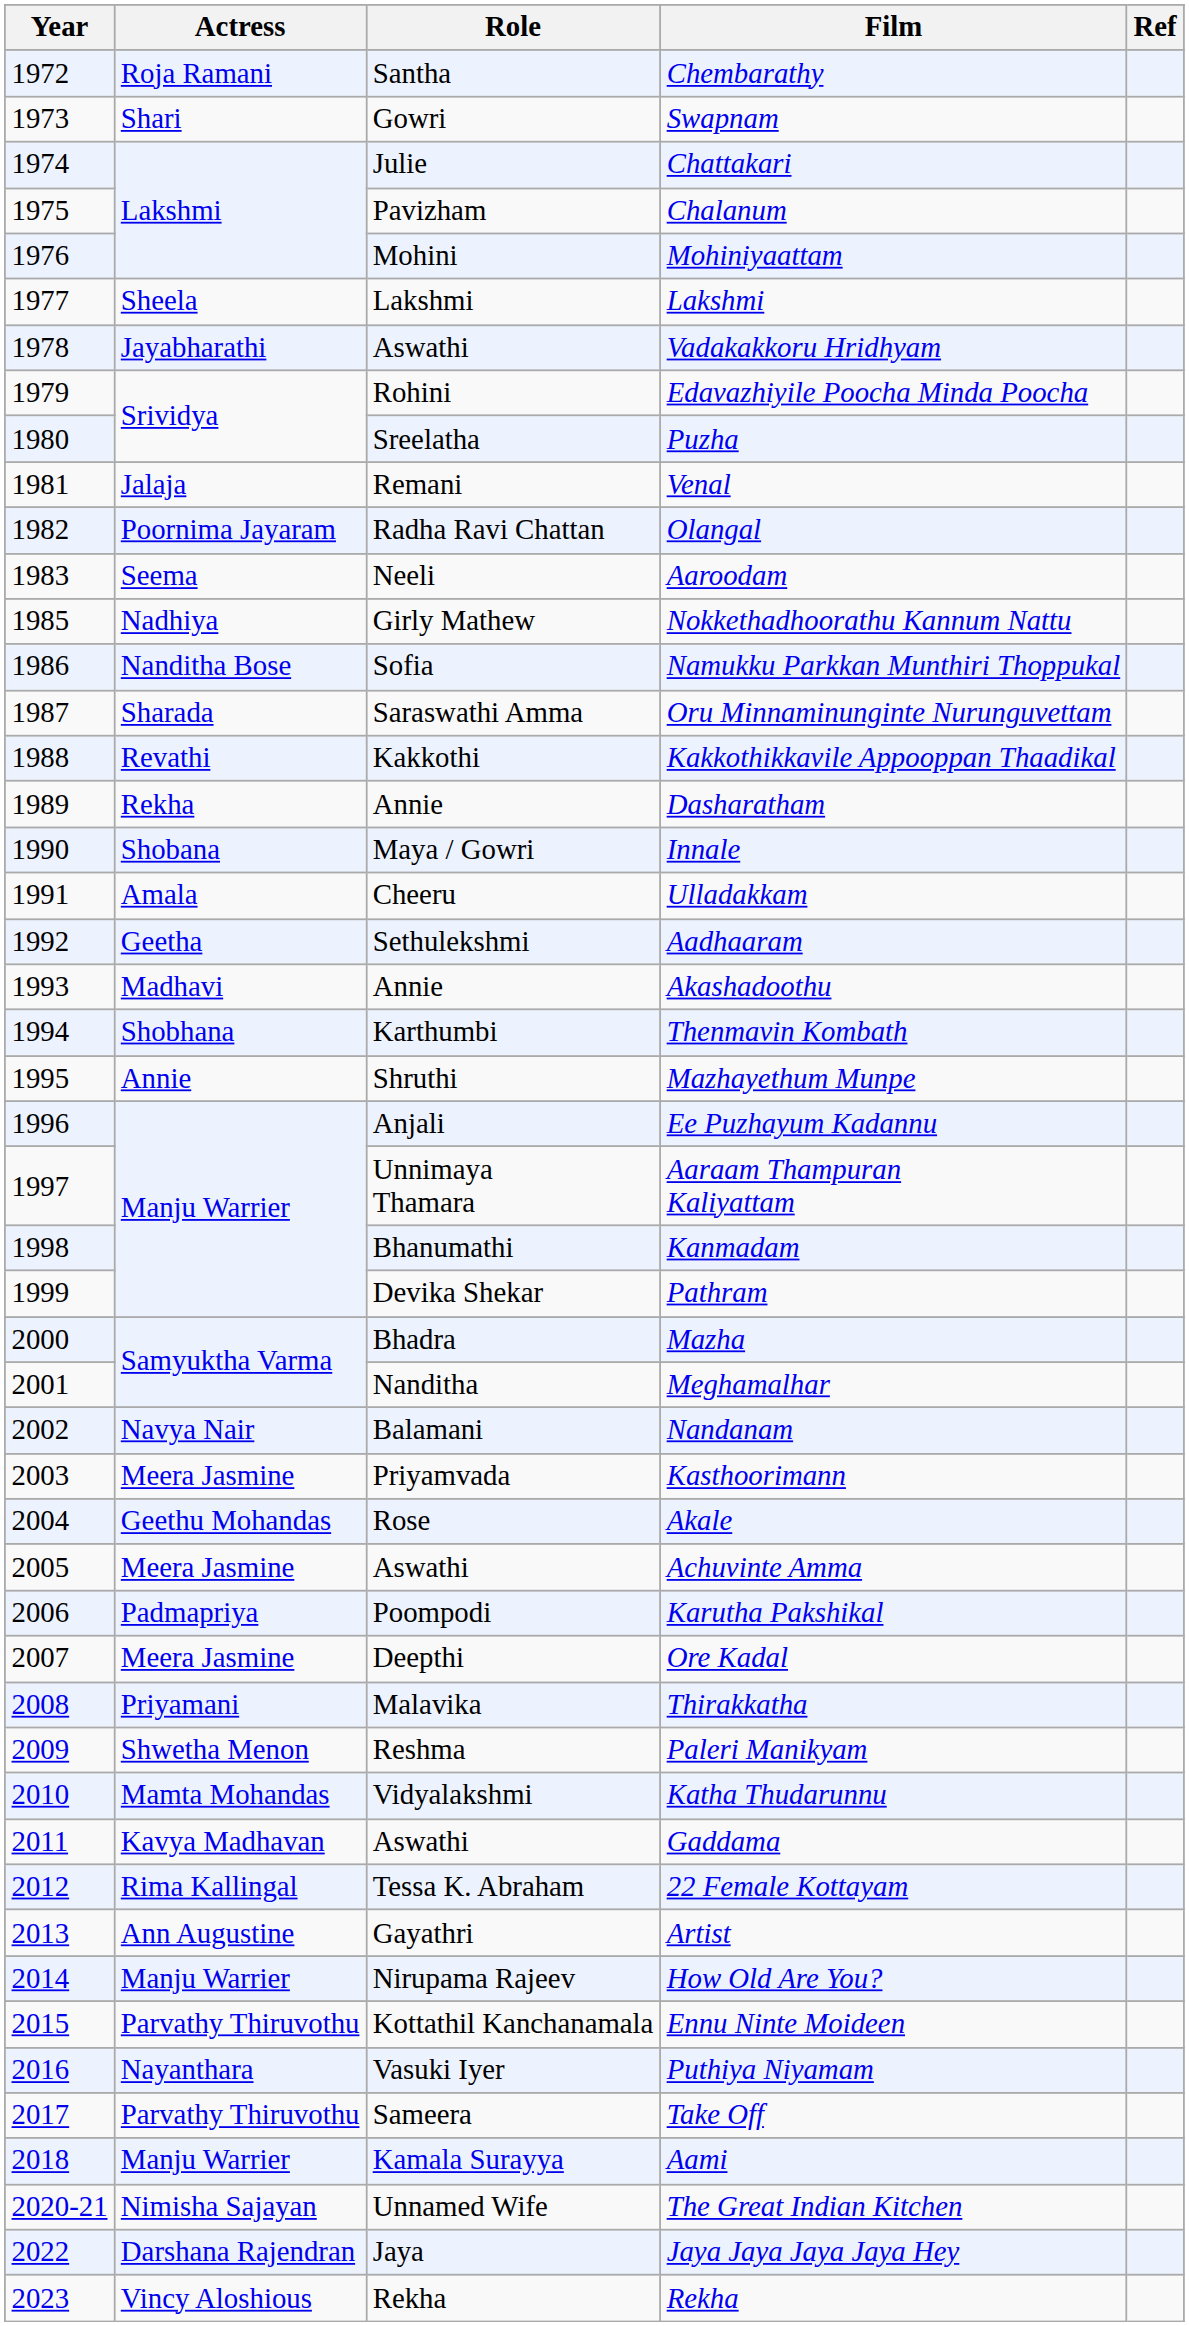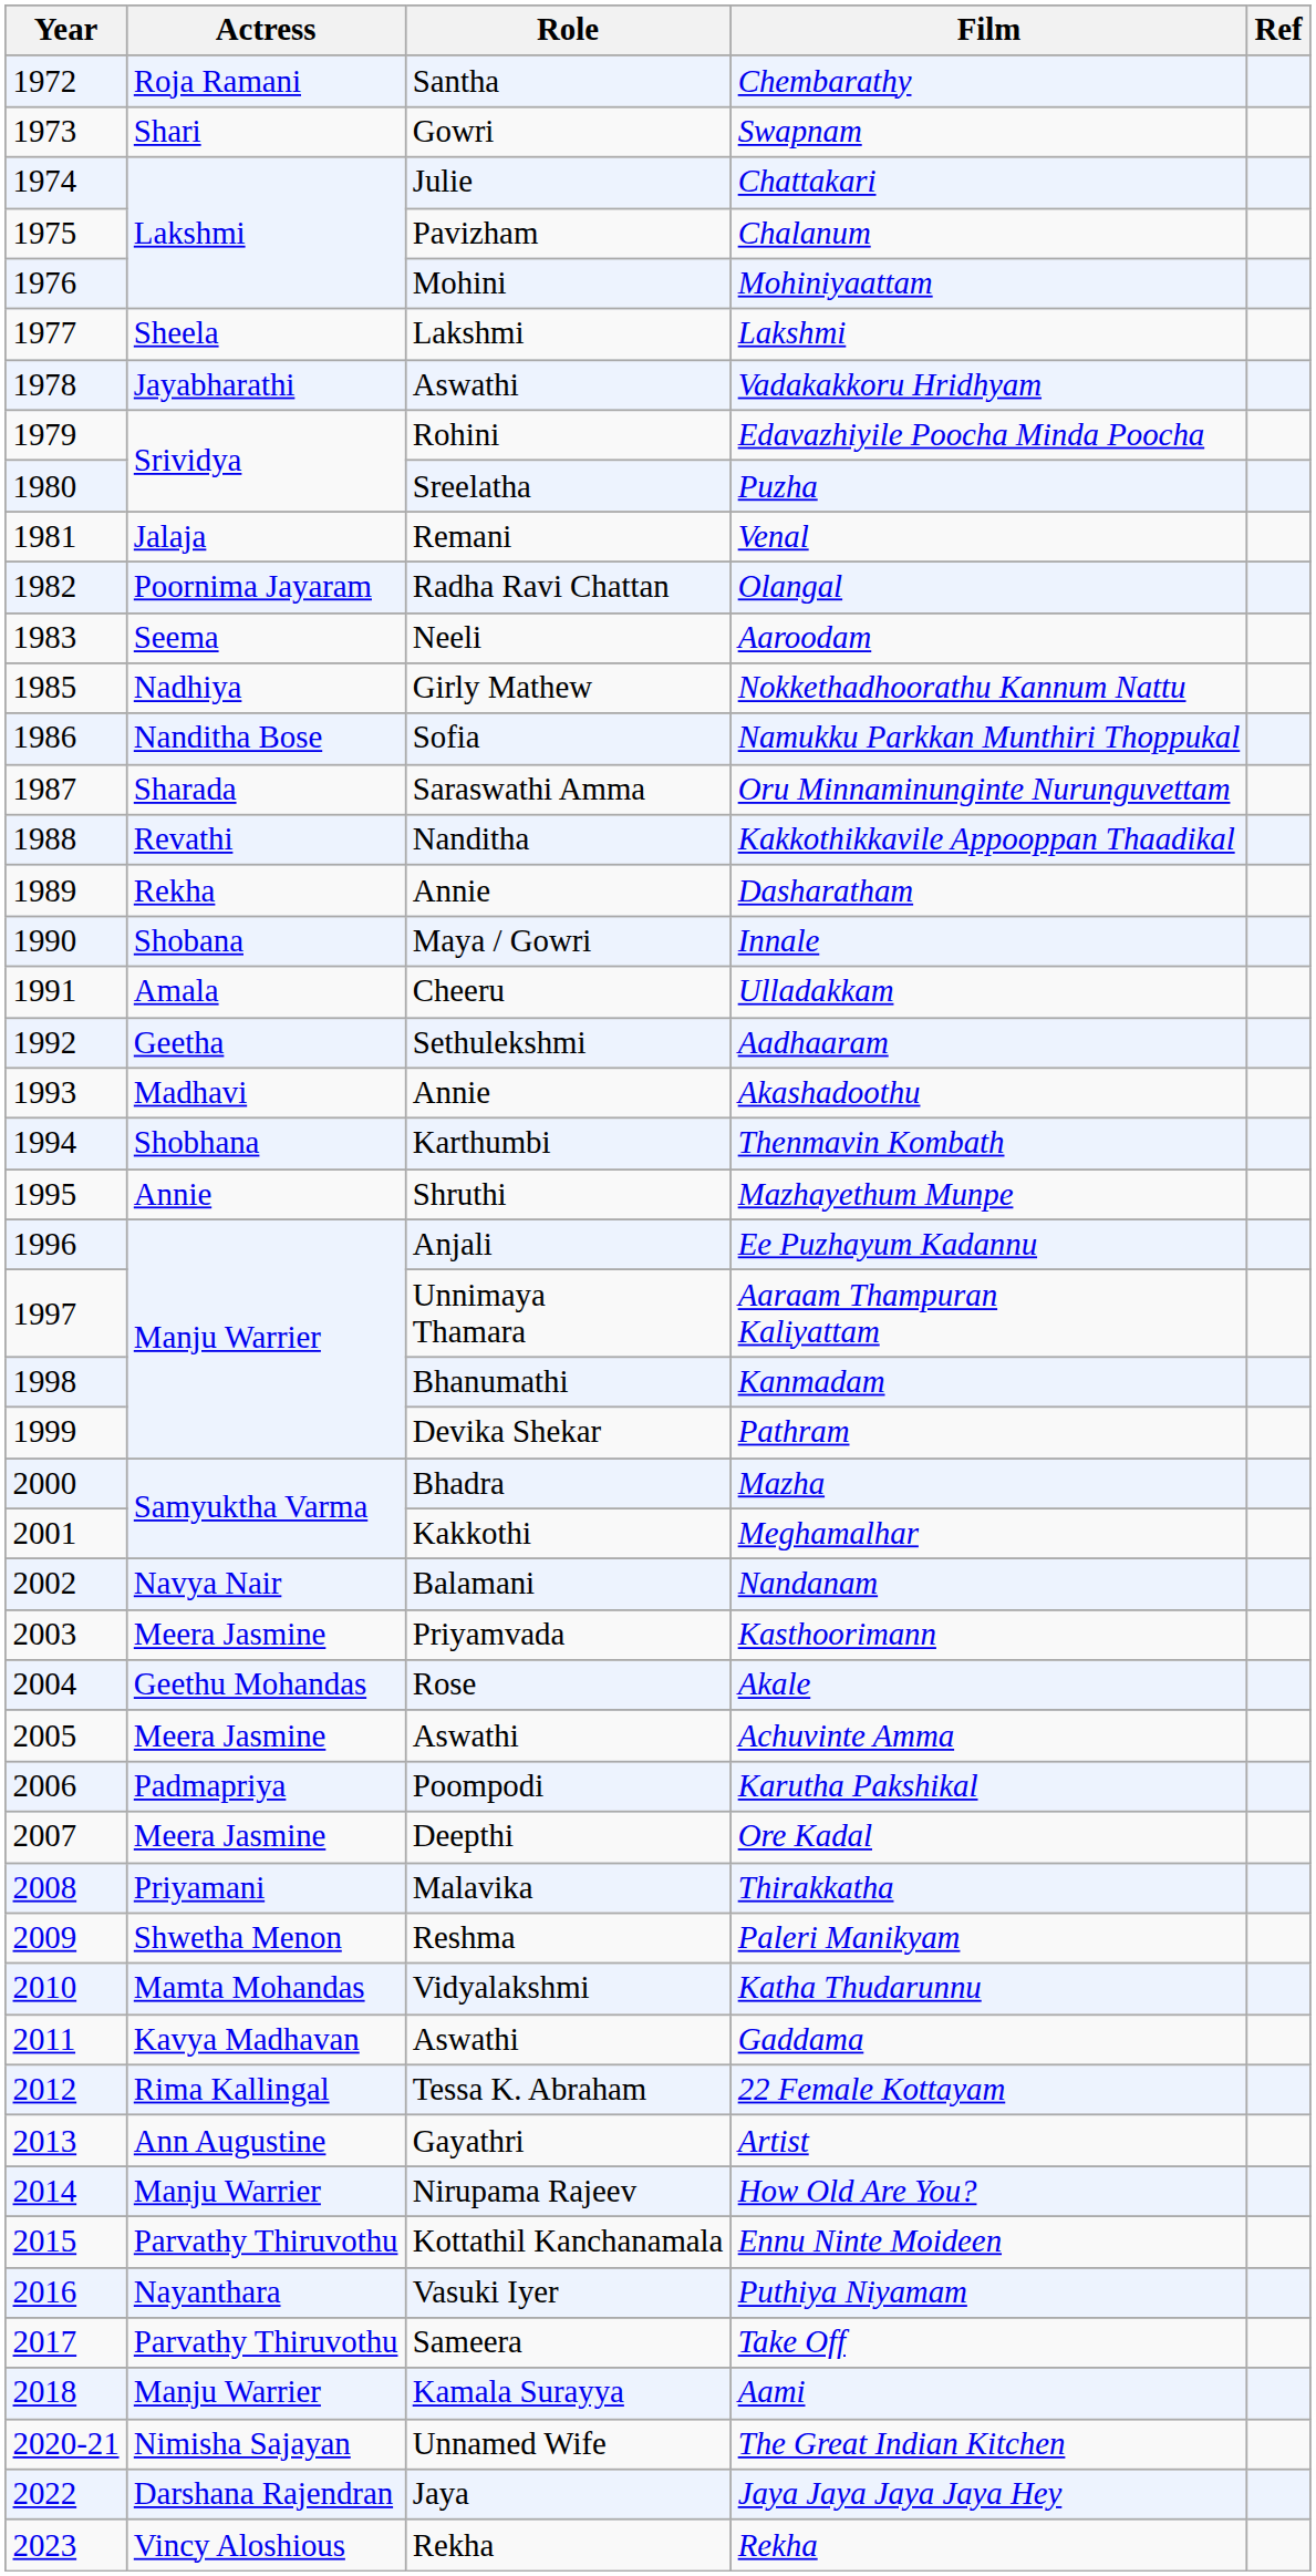 <table class="wikitable sortable">
 <tr>
 <th>Year</th>
 <th>Actress</th>
 <th>Role</th>
 <th>Film</th>
 <th>Ref</th>
 </tr>
 <tr style="background:#edf3fe;">
 <td>1972</td>
 <td><a href='#'>Roja Ramani</a></td>
 <td>Santha</td>
 <td><em><a href='#'>Chembarathy</a></em></td>
 <td></td>
 </tr>
 <tr>
 <td>1973</td>
 <td><a href='#'>Shari</a></td>
 <td>Gowri</td>
 <td><em><a href='#'>Swapnam</a></em></td>
 <td></td>
 </tr>
 <tr style="background:#edf3fe;">
 <td>1974</td>
 <td rowspan="3"><a href='#'>Lakshmi</a></td>
 <td>Julie</td>
 <td><em><a href='#'>Chattakari</a></em></td>
 <td></td>
 </tr>
 <tr>
 <td>1975</td>
 <td>Pavizham</td>
 <td><em><a href='#'>Chalanum</a></em></td>
 <td></td>
 </tr>
 <tr style="background:#edf3fe;">
 <td>1976</td>
 <td>Mohini</td>
 <td><em><a href='#'>Mohiniyaattam</a></em></td>
 <td></td>
 </tr>
 <tr>
 <td>1977</td>
 <td><a href='#'>Sheela</a></td>
 <td>Lakshmi</td>
 <td><em><a href='#'>Lakshmi</a></em></td>
 <td></td>
 </tr>
 <tr style="background:#edf3fe;">
 <td>1978</td>
 <td><a href='#'>Jayabharathi</a></td>
 <td>Aswathi</td>
 <td><em><a href='#'>Vadakakkoru Hridhyam</a></em></td>
 <td></td>
 </tr>
 <tr>
 <td>1979</td>
 <td rowspan="2"><a href='#'>Srividya</a></td>
 <td>Rohini</td>
 <td><em><a href='#'>Edavazhiyile Poocha Minda Poocha</a></em></td>
 <td></td>
 </tr>
 <tr style="background:#edf3fe;">
 <td>1980</td>
 <td>Sreelatha</td>
 <td><em><a href='#'>Puzha</a></em></td>
 <td></td>
 </tr>
 <tr>
 <td>1981</td>
 <td><a href='#'>Jalaja</a></td>
 <td>Remani</td>
 <td><em><a href='#'>Venal</a></em></td>
 <td></td>
 </tr>
 <tr style="background:#edf3fe;">
 <td>1982</td>
 <td><a href='#'>Poornima Jayaram</a></td>
 <td>Radha Ravi Chattan</td>
 <td><em><a href='#'>Olangal</a></em></td>
 <td></td>
 </tr>
 <tr>
 <td>1983</td>
 <td><a href='#'>Seema</a></td>
 <td>Neeli</td>
 <td><em><a href='#'>Aaroodam</a></em></td>
 <td></td>
 </tr>
 <tr>
 <td>1985</td>
 <td><a href='#'>Nadhiya</a></td>
 <td>Girly Mathew</td>
 <td><em><a href='#'>Nokkethadhoorathu Kannum Nattu</a></em></td>
 <td></td>
 </tr>
 <tr style="background:#edf3fe;">
 <td>1986</td>
 <td><a href='#'>Nanditha Bose</a></td>
 <td>Sofia</td>
 <td><em><a href='#'>Namukku Parkkan Munthiri Thoppukal</a></em></td>
 <td></td>
 </tr>
 <tr>
 <td>1987</td>
 <td><a href='#'>Sharada</a></td>
 <td>Saraswathi Amma</td>
 <td><em><a href='#'>Oru Minnaminunginte Nurunguvettam</a></em></td>
 <td><br></td>
 </tr>
 <tr style="background:#edf3fe;">
 <td>1988</td>
 <td><a href='#'>Revathi</a></td>
-<td>Kakkothi</td>
+<td>Nanditha</td>
 <td><em><a href='#'>Kakkothikkavile Appooppan Thaadikal</a></em></td>
 <td><br></td>
 </tr>
 <tr>
 <td>1989</td>
 <td><a href='#'>Rekha</a></td>
 <td>Annie</td>
 <td><em><a href='#'>Dasharatham</a></em></td>
 <td><br></td>
 </tr>
 <tr style="background:#edf3fe;">
 <td>1990</td>
 <td><a href='#'>Shobana</a></td>
 <td>Maya / Gowri</td>
 <td><em><a href='#'>Innale</a></em></td>
 <td></td>
 </tr>
 <tr>
 <td>1991</td>
 <td><a href='#'>Amala</a></td>
 <td>Cheeru</td>
 <td><em><a href='#'>Ulladakkam</a></em></td>
 <td></td>
 </tr>
 <tr style="background:#edf3fe;">
 <td>1992</td>
 <td><a href='#'>Geetha</a></td>
 <td>Sethulekshmi</td>
 <td><em><a href='#'>Aadhaaram</a></em></td>
 <td><br></td>
 </tr>
 <tr>
 <td>1993</td>
 <td><a href='#'>Madhavi</a></td>
 <td>Annie</td>
 <td><em><a href='#'>Akashadoothu</a></em></td>
 <td></td>
 </tr>
 <tr style="background:#edf3fe;">
 <td>1994</td>
 <td><a href='#'>Shobhana</a></td>
 <td>Karthumbi</td>
 <td><em><a href='#'>Thenmavin Kombath</a></em></td>
 <td></td>
 </tr>
 <tr>
 <td>1995</td>
 <td><a href='#'>Annie</a></td>
 <td>Shruthi</td>
 <td><em><a href='#'>Mazhayethum Munpe</a></em></td>
 <td></td>
 </tr>
 <tr style="background:#edf3fe;">
 <td>1996</td>
 <td rowspan="4"><a href='#'>Manju Warrier</a></td>
 <td>Anjali</td>
 <td><em><a href='#'>Ee Puzhayum Kadannu</a></em></td>
 <td></td>
 </tr>
 <tr>
 <td>1997</td>
 <td>Unnimaya <br> Thamara</td>
 <td><em><a href='#'>Aaraam Thampuran</a></em> <br> <em><a href='#'>Kaliyattam</a></em></td>
 <td></td>
 </tr>
 <tr style="background:#edf3fe;">
 <td>1998</td>
 <td>Bhanumathi</td>
 <td><em><a href='#'>Kanmadam</a></em></td>
 <td></td>
 </tr>
 <tr>
 <td>1999</td>
 <td>Devika Shekar</td>
 <td><em><a href='#'>Pathram</a></em></td>
 <td></td>
 </tr>
 <tr style="background:#edf3fe;">
 <td>2000</td>
 <td rowspan="2"><a href='#'>Samyuktha Varma</a></td>
 <td>Bhadra</td>
 <td><em><a href='#'>Mazha</a></em></td>
 <td></td>
 </tr>
 <tr>
 <td>2001</td>
-<td>Nanditha</td>
+<td>Kakkothi</td>
 <td><em><a href='#'>Meghamalhar</a></em></td>
 <td></td>
 </tr>
 <tr style="background:#edf3fe;">
 <td>2002</td>
 <td><a href='#'>Navya Nair</a></td>
 <td>Balamani</td>
 <td><em><a href='#'>Nandanam</a></em></td>
 <td></td>
 </tr>
 <tr>
 <td>2003</td>
 <td><a href='#'>Meera Jasmine</a></td>
 <td>Priyamvada</td>
 <td><em><a href='#'>Kasthoorimann</a></em></td>
 <td></td>
 </tr>
 <tr style="background:#edf3fe;">
 <td>2004</td>
 <td><a href='#'>Geethu Mohandas</a></td>
 <td>Rose</td>
 <td><em><a href='#'>Akale</a></em></td>
 <td></td>
 </tr>
 <tr>
 <td>2005</td>
 <td><a href='#'>Meera Jasmine</a></td>
 <td>Aswathi</td>
 <td><em><a href='#'>Achuvinte Amma</a></em></td>
 <td></td>
 </tr>
 <tr style="background:#edf3fe;">
 <td>2006</td>
 <td><a href='#'>Padmapriya</a></td>
 <td>Poompodi</td>
 <td><em><a href='#'>Karutha Pakshikal</a></em></td>
 <td></td>
 </tr>
 <tr>
 <td>2007</td>
 <td><a href='#'>Meera Jasmine</a></td>
 <td>Deepthi</td>
 <td><em><a href='#'>Ore Kadal</a></em></td>
 <td></td>
 </tr>
 <tr style="background:#edf3fe;">
 <td><a href='#'>2008</a></td>
 <td><a href='#'>Priyamani</a></td>
 <td>Malavika</td>
 <td><em><a href='#'>Thirakkatha</a></em></td>
 <td></td>
 </tr>
 <tr>
 <td><a href='#'>2009</a></td>
 <td><a href='#'>Shwetha Menon</a></td>
 <td>Reshma</td>
 <td><em><a href='#'>Paleri Manikyam</a></em></td>
 <td></td>
 </tr>
 <tr style="background:#edf3fe;">
 <td><a href='#'>2010</a></td>
 <td><a href='#'>Mamta Mohandas</a></td>
 <td>Vidyalakshmi</td>
 <td><em><a href='#'>Katha Thudarunnu</a></em></td>
 <td></td>
 </tr>
 <tr>
 <td><a href='#'>2011</a></td>
 <td><a href='#'>Kavya Madhavan</a></td>
 <td>Aswathi</td>
 <td><em><a href='#'>Gaddama</a></em></td>
 <td></td>
 </tr>
 <tr style="background:#edf3fe;">
 <td><a href='#'>2012</a></td>
 <td><a href='#'>Rima Kallingal</a></td>
 <td>Tessa K. Abraham</td>
 <td><em><a href='#'>22 Female Kottayam</a></em></td>
 <td></td>
 </tr>
 <tr>
 <td><a href='#'>2013</a></td>
 <td><a href='#'>Ann Augustine</a></td>
 <td>Gayathri</td>
 <td><em><a href='#'>Artist</a></em></td>
 <td></td>
 </tr>
 <tr style="background:#edf3fe;">
 <td><a href='#'>2014</a></td>
 <td><a href='#'>Manju Warrier</a></td>
 <td>Nirupama Rajeev</td>
 <td><em><a href='#'>How Old Are You?</a></em></td>
 <td></td>
 </tr>
 <tr>
 <td><a href='#'>2015</a></td>
 <td><a href='#'>Parvathy Thiruvothu</a></td>
 <td>Kottathil Kanchanamala</td>
 <td><em><a href='#'>Ennu Ninte Moideen</a></em></td>
 <td></td>
 </tr>
 <tr style="background:#edf3fe;">
 <td><a href='#'>2016</a></td>
 <td><a href='#'>Nayanthara</a></td>
 <td>Vasuki Iyer</td>
 <td><em><a href='#'>Puthiya Niyamam</a></em></td>
 <td></td>
 </tr>
 <tr>
 <td><a href='#'>2017</a></td>
 <td><a href='#'>Parvathy Thiruvothu</a></td>
 <td>Sameera</td>
 <td><em><a href='#'>Take Off</a></em></td>
 <td></td>
 </tr>
 <tr style="background:#edf3fe;">
 <td><a href='#'>2018</a></td>
 <td><a href='#'>Manju Warrier</a></td>
 <td><a href='#'>Kamala Surayya</a></td>
 <td><em><a href='#'>Aami</a></em></td>
 <td></td>
 </tr>
 <tr>
 <td><a href='#'>2020-21</a></td>
 <td><a href='#'>Nimisha Sajayan</a></td>
 <td>Unnamed  Wife</td>
 <td><em><a href='#'>The Great Indian Kitchen</a></em></td>
 <td></td>
 </tr>
 <tr style="background:#edf3fe;">
 <td><a href='#'>2022</a></td>
 <td><a href='#'>Darshana Rajendran</a></td>
 <td>Jaya</td>
 <td><em><a href='#'>Jaya Jaya Jaya Jaya Hey</a></em></td>
 <td></td>
 </tr>
 <tr>
 <td><a href='#'>2023</a></td>
 <td><a href='#'>Vincy Aloshious</a></td>
 <td>Rekha</td>
 <td><em><a href='#'>Rekha</a></em></td>
 <td></td>
 </tr>
 </table>
